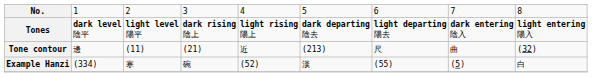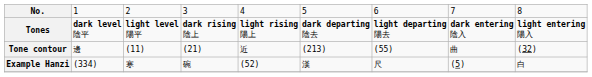 <table class="wikitable">
 <tr>
 <th>No.</th>
 <td>1</td>
 <td>2</td>
 <td>3</td>
 <td>4</td>
 <td>5</td>
 <td>6</td>
 <td>7</td>
 <td>8</td>
 </tr>
 <tr>
 <th>Tones</th>
 <td><strong>dark level</strong><br>陰平</td>
 <td><strong>light level</strong><br>陽平</td>
 <td><strong>dark rising</strong><br>陰上</td>
 <td><strong>light rising</strong><br>陽上</td>
 <td><strong>dark departing</strong><br>陰去</td>
 <td><strong>light departing</strong><br>陽去</td>
 <td><strong>dark entering</strong><br>陰入</td>
 <td><strong>light entering</strong><br>陽入</td>
 </tr>
 <tr>
 <th>Tone contour</th>
 <td>邊</td>
 <td> (11)</td>
 <td> (21)</td>
 <td>近</td>
 <td> (213)</td>
-<td>尺</td>
+<td> (55)</td>
 <td>曲</td>
 <td> (<u>32</u>)</td>
 </tr>
 <tr>
 <th>Example Hanzi</th>
 <td> (334)</td>
 <td>寒</td>
 <td>碗</td>
 <td> (52)</td>
 <td>漢</td>
-<td> (55)</td>
+<td>尺</td>
 <td> (<u>5</u>)</td>
 <td>白</td>
 </tr>
 <tr>
 </tr>
 </table>
